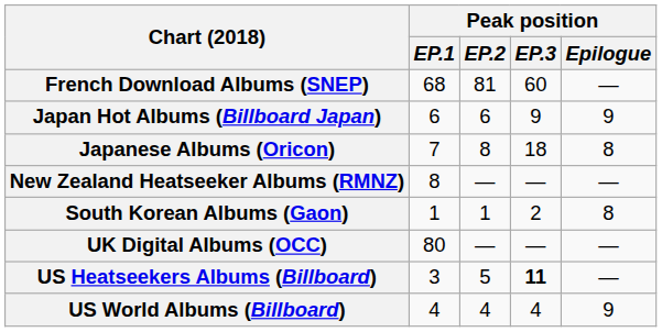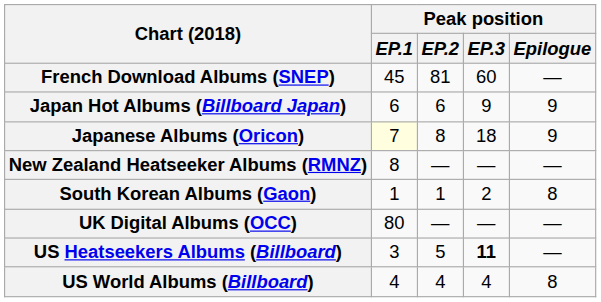 <table class="wikitable sortable plainrowheaders" style="text-align:center">
 <tr>
 <th rowspan="2" scope="col">Chart (2018)</th>
 <th colspan="4" scope="col">Peak position</th>
 </tr>
 <tr>
 <th><em>EP.1</em></th>
 <th><em>EP.2</em></th>
 <th><em>EP.3</em></th>
 <th><em>Epilogue</em></th>
 </tr>
 <tr>
 <th scope="row">French Download Albums (<a href='#'>SNEP</a>)</th>
-<td>68</td>
+<td>45</td>
 <td>81</td>
 <td>60</td>
 <td>—</td>
 </tr>
 <tr>
 <th scope="row">Japan Hot Albums (<em><a href='#'>Billboard Japan</a></em>)</th>
 <td>6</td>
 <td>6</td>
 <td>9</td>
 <td>9</td>
 </tr>
 <tr>
 <th scope="row">Japanese Albums (<a href='#'>Oricon</a>)</th>
-<td>7</td>
+<td style="background: lightyellow;">7</td>
 <td>8</td>
 <td>18</td>
-<td>8</td>
+<td>9</td>
 </tr>
 <tr>
 <th scope="row">New Zealand Heatseeker Albums (<a href='#'>RMNZ</a>)</th>
 <td>8</td>
 <td>—</td>
 <td>—</td>
 <td>—</td>
 </tr>
 <tr>
 <th scope="row">South Korean Albums (<a href='#'>Gaon</a>)</th>
 <td>1</td>
 <td>1</td>
 <td>2</td>
 <td>8</td>
 </tr>
 <tr>
 <th scope="row">UK Digital Albums (<a href='#'>OCC</a>)</th>
 <td>80</td>
 <td>—</td>
 <td>—</td>
 <td>—</td>
 </tr>
 <tr>
 <th scope="row">US <a href='#'>Heatseekers Albums</a> (<a href='#'><em>Billboard</em></a>)</th>
 <td>3</td>
 <td>5</td>
 <td><strong>11</strong></td>
 <td>—</td>
 </tr>
 <tr>
 <th scope="row">US World Albums (<a href='#'><em>Billboard</em></a>)</th>
 <td>4</td>
 <td>4</td>
 <td>4</td>
-<td>9</td>
+<td>8</td>
 </tr>
 </table>
